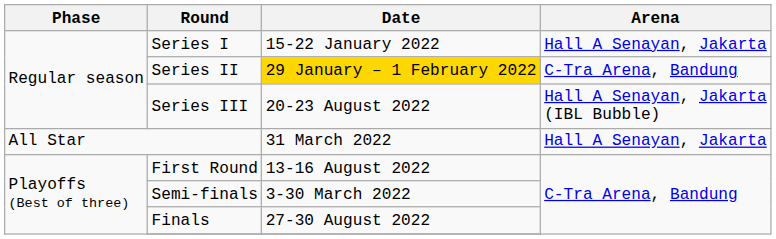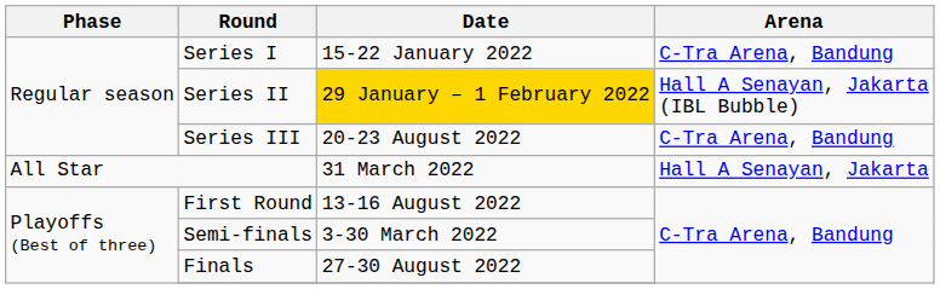 <table class="wikitable">
 <tr>
 <th>Phase</th>
 <th>Round</th>
 <th>Date</th>
 <th>Arena</th>
 </tr>
 <tr>
 <td rowspan="3">Regular season</td>
 <td>Series I</td>
 <td>15-22 January 2022</td>
-<td><a href='#'>Hall A Senayan</a>, <a href='#'>Jakarta</a></td>
+<td><a href='#'>C-Tra Arena</a>, <a href='#'>Bandung</a></td>
 </tr>
 <tr>
 <td>Series II</td>
 <td style="background: gold;">29 January – 1 February 2022</td>
-<td><a href='#'>C-Tra Arena</a>, <a href='#'>Bandung</a></td>
+<td><a href='#'>Hall A Senayan</a>, <a href='#'>Jakarta</a><br>(IBL Bubble)</td>
 </tr>
 <tr>
 <td>Series III</td>
 <td>20-23 August 2022</td>
-<td><a href='#'>Hall A Senayan</a>, <a href='#'>Jakarta</a><br>(IBL Bubble)</td>
+<td><a href='#'>C-Tra Arena</a>, <a href='#'>Bandung</a></td>
 </tr>
 <tr>
 <td colspan="2">All Star</td>
 <td>31 March 2022</td>
 <td><a href='#'>Hall A Senayan</a>, <a href='#'>Jakarta</a></td>
 </tr>
 <tr>
 <td rowspan="6">Playoffs<br><small>(Best of three)</small></td>
 <td>First Round</td>
 <td>13-16 August 2022</td>
 <td rowspan="6"><a href='#'>C-Tra Arena</a>, <a href='#'>Bandung</a></td>
 </tr>
 <tr>
 <td>Semi-finals</td>
 <td>3-30 March 2022</td>
 </tr>
 <tr>
 <td>Finals</td>
 <td>27-30 August 2022</td>
 </tr>
 <tr>
 </tr>
 </table>
